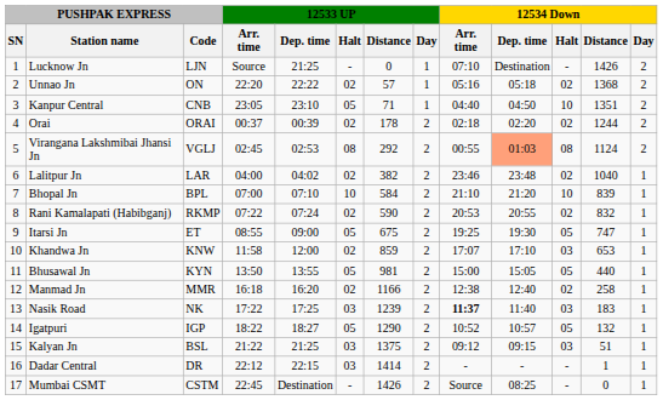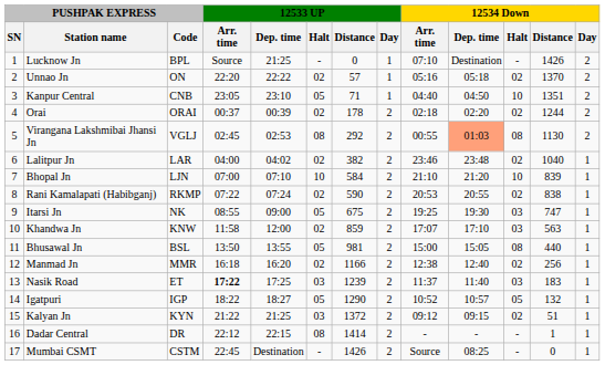 <table class="wikitable">
 <tr>
 <th colspan="3" style="background:silver;">PUSHPAK EXPRESS</th>
 <th colspan="5" style="background:green;">12533 UP</th>
 <th colspan="5" style="background:gold;">12534 Down</th>
 </tr>
 <tr>
 <th>SN</th>
 <th>Station name</th>
 <th>Code</th>
 <th>Arr. time</th>
 <th>Dep. time</th>
 <th>Halt</th>
 <th>Distance</th>
 <th>Day</th>
 <th>Arr. time</th>
 <th>Dep. time</th>
 <th>Halt</th>
 <th>Distance</th>
 <th>Day</th>
 </tr>
 <tr>
 <td style="text-align:center">1</td>
 <td>Lucknow Jn</td>
-<td>LJN</td>
+<td>BPL</td>
 <td style="text-align:center">Source</td>
 <td style="text-align:center">21:25</td>
 <td style="text-align:center">-</td>
 <td style="text-align:center">0</td>
 <td style="text-align:center">1</td>
 <td style="text-align:center">07:10</td>
 <td style="text-align:center">Destination</td>
 <td style="text-align:center">-</td>
 <td style="text-align:center">1426</td>
 <td style="text-align:center">2</td>
 </tr>
 <tr>
 <td style="text-align:center">2</td>
 <td>Unnao Jn</td>
 <td>ON</td>
 <td style="text-align:center">22:20</td>
 <td style="text-align:center">22:22</td>
 <td style="text-align:center">02</td>
 <td style="text-align:center">57</td>
 <td style="text-align:center">1</td>
 <td style="text-align:center">05:16</td>
 <td style="text-align:center">05:18</td>
 <td style="text-align:center">02</td>
-<td style="text-align:center">1368</td>
+<td style="text-align:center">1370</td>
 <td style="text-align:center">2</td>
 </tr>
 <tr>
 <td style="text-align:center">3</td>
 <td>Kanpur Central</td>
 <td>CNB</td>
 <td style="text-align:center">23:05</td>
 <td style="text-align:center">23:10</td>
 <td style="text-align:center">05</td>
 <td style="text-align:center">71</td>
 <td style="text-align:center">1</td>
 <td style="text-align:center">04:40</td>
 <td style="text-align:center">04:50</td>
 <td style="text-align:center">10</td>
 <td style="text-align:center">1351</td>
 <td style="text-align:center">2</td>
 </tr>
 <tr>
 <td style="text-align:center">4</td>
 <td>Orai</td>
 <td>ORAI</td>
 <td style="text-align:center">00:37</td>
 <td style="text-align:center">00:39</td>
 <td style="text-align:center">02</td>
 <td style="text-align:center">178</td>
 <td style="text-align:center">2</td>
 <td style="text-align:center">02:18</td>
 <td style="text-align:center">02:20</td>
 <td style="text-align:center">02</td>
 <td style="text-align:center">1244</td>
 <td style="text-align:center">2</td>
 </tr>
 <tr>
 <td style="text-align:center">5</td>
 <td>Virangana Lakshmibai Jhansi Jn</td>
 <td>VGLJ</td>
 <td style="text-align:center">02:45</td>
 <td style="text-align:center">02:53</td>
 <td style="text-align:center">08</td>
 <td style="text-align:center">292</td>
 <td style="text-align:center">2</td>
 <td style="text-align:center">00:55</td>
 <td style="background: lightsalmon; text-align:center">01:03</td>
 <td style="text-align:center">08</td>
-<td style="text-align:center">1124</td>
+<td style="text-align:center">1130</td>
 <td style="text-align:center">2</td>
 </tr>
 <tr>
 <td style="text-align:center">6</td>
 <td>Lalitpur Jn</td>
 <td>LAR</td>
 <td style="text-align:center">04:00</td>
 <td style="text-align:center">04:02</td>
 <td style="text-align:center">02</td>
 <td style="text-align:center">382</td>
 <td style="text-align:center">2</td>
 <td style="text-align:center">23:46</td>
 <td style="text-align:center">23:48</td>
 <td style="text-align:center">02</td>
 <td style="text-align:center">1040</td>
 <td style="text-align:center">1</td>
 </tr>
 <tr>
 <td style="text-align:center">7</td>
 <td>Bhopal Jn</td>
-<td>BPL</td>
+<td>LJN</td>
 <td style="text-align:center">07:00</td>
 <td style="text-align:center">07:10</td>
 <td style="text-align:center">10</td>
 <td style="text-align:center">584</td>
 <td style="text-align:center">2</td>
 <td style="text-align:center">21:10</td>
 <td style="text-align:center">21:20</td>
 <td style="text-align:center">10</td>
 <td style="text-align:center">839</td>
 <td style="text-align:center">1</td>
 </tr>
 <tr>
 <td style="text-align:center">8</td>
 <td>Rani Kamalapati (Habibganj)</td>
 <td>RKMP</td>
 <td style="text-align:center">07:22</td>
 <td style="text-align:center">07:24</td>
 <td style="text-align:center">02</td>
 <td style="text-align:center">590</td>
 <td style="text-align:center">2</td>
 <td style="text-align:center">20:53</td>
 <td style="text-align:center">20:55</td>
 <td style="text-align:center">02</td>
-<td style="text-align:center">832</td>
+<td style="text-align:center">838</td>
 <td style="text-align:center">1</td>
 </tr>
 <tr>
 <td style="text-align:center">9</td>
 <td>Itarsi Jn</td>
-<td>ET</td>
+<td>NK</td>
 <td style="text-align:center">08:55</td>
 <td style="text-align:center">09:00</td>
 <td style="text-align:center">05</td>
 <td style="text-align:center">675</td>
 <td style="text-align:center">2</td>
 <td style="text-align:center">19:25</td>
 <td style="text-align:center">19:30</td>
-<td style="text-align:center">05</td>
+<td style="text-align:center">03</td>
 <td style="text-align:center">747</td>
 <td style="text-align:center">1</td>
 </tr>
 <tr>
 <td style="text-align:center">10</td>
 <td>Khandwa Jn</td>
 <td>KNW</td>
 <td style="text-align:center">11:58</td>
 <td style="text-align:center">12:00</td>
 <td style="text-align:center">02</td>
 <td style="text-align:center">859</td>
 <td style="text-align:center">2</td>
 <td style="text-align:center">17:07</td>
 <td style="text-align:center">17:10</td>
 <td style="text-align:center">03</td>
-<td style="text-align:center">653</td>
+<td style="text-align:center">563</td>
 <td style="text-align:center">1</td>
 </tr>
 <tr>
 <td style="text-align:center">11</td>
 <td>Bhusawal Jn</td>
-<td>KYN</td>
+<td>BSL</td>
 <td style="text-align:center">13:50</td>
 <td style="text-align:center">13:55</td>
 <td style="text-align:center">05</td>
 <td style="text-align:center">981</td>
 <td style="text-align:center">2</td>
 <td style="text-align:center">15:00</td>
 <td style="text-align:center">15:05</td>
-<td style="text-align:center">05</td>
+<td style="text-align:center">08</td>
 <td style="text-align:center">440</td>
 <td style="text-align:center">1</td>
 </tr>
 <tr>
 <td style="text-align:center">12</td>
 <td>Manmad Jn</td>
 <td>MMR</td>
 <td style="text-align:center">16:18</td>
 <td style="text-align:center">16:20</td>
 <td style="text-align:center">02</td>
 <td style="text-align:center">1166</td>
 <td style="text-align:center">2</td>
 <td style="text-align:center">12:38</td>
 <td style="text-align:center">12:40</td>
 <td style="text-align:center">02</td>
-<td style="text-align:center">258</td>
+<td style="text-align:center">256</td>
 <td style="text-align:center">1</td>
 </tr>
 <tr>
 <td style="text-align:center">13</td>
 <td>Nasik Road</td>
-<td>NK</td>
-<td style="text-align:center">17:22</td>
+<td>ET</td>
+<td style="text-align:center"><strong>17:22</strong></td>
 <td style="text-align:center">17:25</td>
 <td style="text-align:center">03</td>
 <td style="text-align:center">1239</td>
 <td style="text-align:center">2</td>
-<td style="text-align:center"><strong>11:37</strong></td>
+<td style="text-align:center">11:37</td>
 <td style="text-align:center">11:40</td>
 <td style="text-align:center">03</td>
 <td style="text-align:center">183</td>
 <td style="text-align:center">1</td>
 </tr>
 <tr>
 <td style="text-align:center">14</td>
 <td>Igatpuri</td>
 <td>IGP</td>
 <td style="text-align:center">18:22</td>
 <td style="text-align:center">18:27</td>
 <td style="text-align:center">05</td>
 <td style="text-align:center">1290</td>
 <td style="text-align:center">2</td>
 <td style="text-align:center">10:52</td>
 <td style="text-align:center">10:57</td>
 <td style="text-align:center">05</td>
 <td style="text-align:center">132</td>
 <td style="text-align:center">1</td>
 </tr>
 <tr>
 <td style="text-align:center">15</td>
 <td>Kalyan Jn</td>
-<td>BSL</td>
+<td>KYN</td>
 <td style="text-align:center">21:22</td>
 <td style="text-align:center">21:25</td>
 <td style="text-align:center">03</td>
-<td style="text-align:center">1375</td>
+<td style="text-align:center">1372</td>
 <td style="text-align:center">2</td>
 <td style="text-align:center">09:12</td>
 <td style="text-align:center">09:15</td>
-<td style="text-align:center">03</td>
+<td style="text-align:center">02</td>
 <td style="text-align:center">51</td>
 <td style="text-align:center">1</td>
 </tr>
 <tr>
 <td style="text-align:center">16</td>
 <td>Dadar Central</td>
 <td>DR</td>
 <td style="text-align:center">22:12</td>
 <td style="text-align:center">22:15</td>
-<td style="text-align:center">03</td>
+<td style="text-align:center">08</td>
 <td style="text-align:center">1414</td>
 <td style="text-align:center">2</td>
 <td style="text-align:center">-</td>
 <td style="text-align:center">-</td>
 <td style="text-align:center">-</td>
 <td style="text-align:center">1</td>
 <td style="text-align:center">1</td>
 </tr>
 <tr>
 <td style="text-align:center">17</td>
 <td>Mumbai CSMT</td>
 <td>CSTM</td>
 <td style="text-align:center">22:45</td>
 <td style="text-align:center">Destination</td>
 <td style="text-align:center">-</td>
 <td style="text-align:center">1426</td>
 <td style="text-align:center">2</td>
 <td style="text-align:center">Source</td>
 <td style="text-align:center">08:25</td>
 <td style="text-align:center">-</td>
 <td style="text-align:center">0</td>
 <td style="text-align:center">1</td>
 </tr>
 </table>
